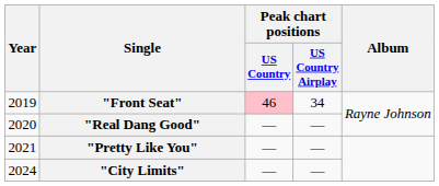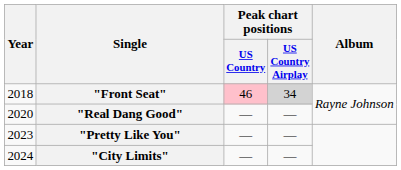 <table class="wikitable plainrowheaders" style="text-align:center;">
 <tr>
 <th rowspan="2">Year</th>
 <th rowspan="2" style="width:14em;">Single</th>
 <th colspan="2">Peak chart<br>positions</th>
 <th rowspan="2">Album</th>
 </tr>
 <tr style="font-size:smaller;">
 <th Width="45"><a href='#'>US<br>Country</a><br> </th>
 <th width="45"><a href='#'>US<br>Country<br>Airplay</a><br></th>
 </tr>
 <tr>
-<td>2019</td>
+<td>2018</td>
 <th scope="row">"Front Seat"</th>
 <td style="background: pink;">46</td>
-<td>34</td>
+<td style="background: lightgrey;">34</td>
 <td rowspan="2"><em>Rayne Johnson</em></td>
 </tr>
 <tr>
 <td>2020</td>
 <th scope="row">"Real Dang Good"</th>
 <td>—</td>
 <td>—</td>
 </tr>
 <tr>
-<td>2021</td>
+<td>2023</td>
 <th scope="row">"Pretty Like You"</th>
 <td>—</td>
 <td>—</td>
 </tr>
 <tr>
 <td>2024</td>
 <th scope="row">"City Limits"</th>
 <td>—</td>
 <td>—</td>
 </tr>
 </table>
